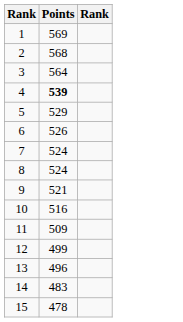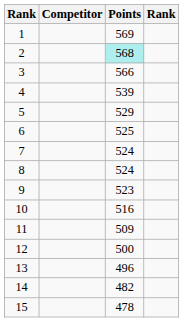 <table class=wikitable>
 <tr>
 <th>Rank</th>
+<th>Competitor</th>
 <th>Points</th>
 <th>Rank</th>
 </tr>
 <tr align=center>
 <td>1</td>
+<td align=left></td>
 <td>569</td>
 <td></td>
 </tr>
 <tr align=center>
 <td>2</td>
-<td>568</td>
+<td align=left></td>
+<td style="background: paleturquoise;">568</td>
 <td></td>
 </tr>
 <tr align=center>
 <td>3</td>
-<td>564</td>
+<td align=left></td>
+<td>566</td>
 <td></td>
 </tr>
 <tr align=center>
 <td>4</td>
-<td><strong>539</strong></td>
+<td align=left></td>
+<td>539</td>
 <td></td>
 </tr>
 <tr align=center>
 <td>5</td>
+<td align=left></td>
 <td>529</td>
 <td></td>
 </tr>
 <tr align=center>
 <td>6</td>
-<td>526</td>
+<td align=left></td>
+<td>525</td>
 <td></td>
 </tr>
 <tr align=center>
 <td>7</td>
+<td align=left></td>
 <td>524</td>
 <td></td>
 </tr>
 <tr align=center>
 <td>8</td>
+<td align=left></td>
 <td>524</td>
 <td></td>
 </tr>
 <tr align=center>
 <td>9</td>
-<td>521</td>
+<td align=left></td>
+<td>523</td>
 <td></td>
 </tr>
 <tr align=center>
 <td>10</td>
+<td align=left></td>
 <td>516</td>
 <td></td>
 </tr>
 <tr align=center>
 <td>11</td>
+<td align=left></td>
 <td>509</td>
 <td></td>
 </tr>
 <tr align=center>
 <td>12</td>
-<td>499</td>
+<td align=left></td>
+<td>500</td>
 <td></td>
 </tr>
 <tr align=center>
 <td>13</td>
+<td align=left></td>
 <td>496</td>
 <td></td>
 </tr>
 <tr align=center>
 <td>14</td>
-<td>483</td>
+<td align=left></td>
+<td>482</td>
 <td></td>
 </tr>
 <tr align=center>
 <td>15</td>
+<td align=left></td>
 <td>478</td>
 <td></td>
 </tr>
 </table>
